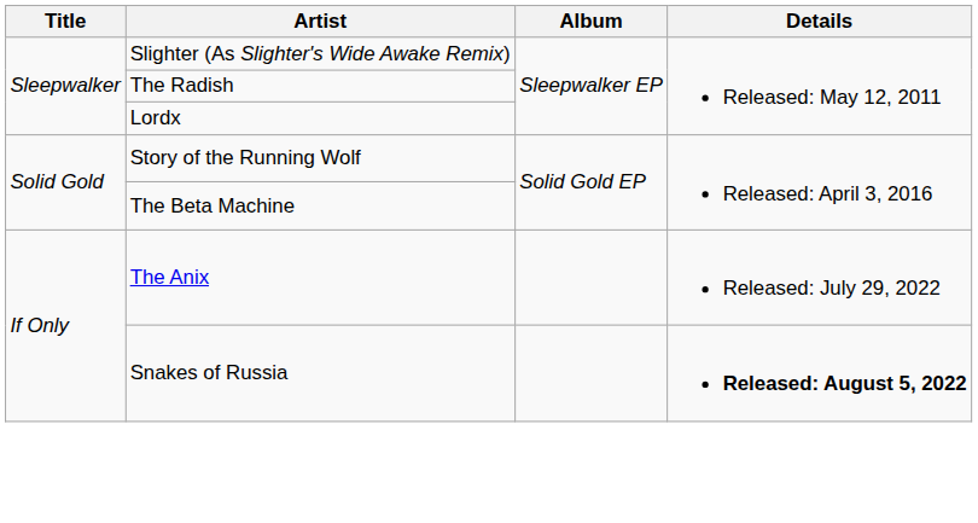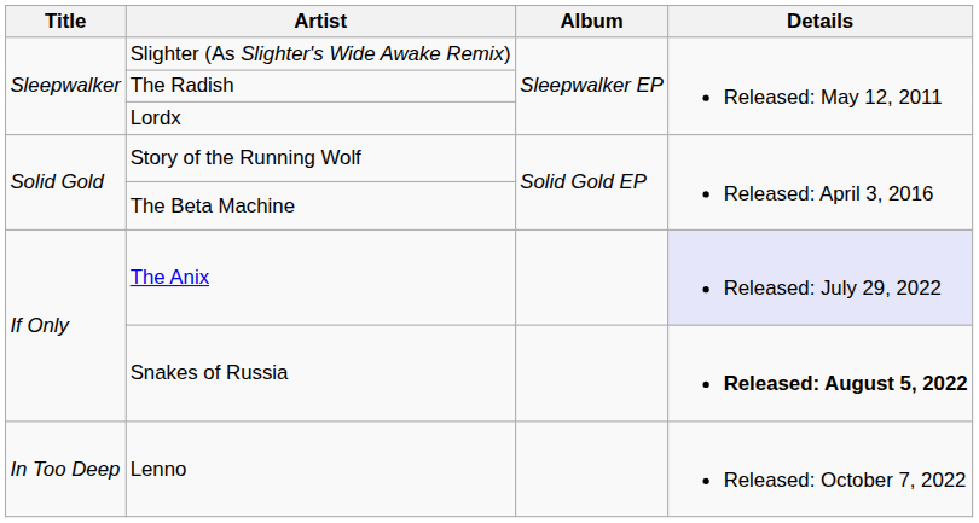 <table class="wikitable">
 <tr>
 <th>Title</th>
 <th>Artist</th>
 <th>Album</th>
 <th>Details</th>
 </tr>
 <tr>
 <td rowspan="3"><em>Sleepwalker</em></td>
 <td>Slighter (As <em>Slighter's Wide Awake Remix</em>)</td>
 <td rowspan="3"><em>Sleepwalker EP</em></td>
 <td rowspan="3"><br><ul><li>Released: May 12, 2011</li></ul></td>
 </tr>
 <tr>
 <td>The Radish</td>
 </tr>
 <tr>
 <td>Lordx</td>
 </tr>
 <tr>
 <td rowspan="2"><em>Solid Gold</em></td>
 <td>Story of the Running Wolf</td>
 <td rowspan="2"><em>Solid Gold EP</em></td>
 <td rowspan="2"><br><ul><li>Released: April 3, 2016</li></ul></td>
 </tr>
 <tr>
 <td>The Beta Machine</td>
 </tr>
 <tr>
 <td rowspan="2"><em>If Only</em></td>
 <td><a href='#'>The Anix</a></td>
 <td></td>
-<td><br><ul><li>Released: July 29, 2022</li></ul></td>
+<td style="background: lavender;"><br><ul><li>Released: July 29, 2022</li></ul></td>
 </tr>
 <tr>
 <td>Snakes of Russia</td>
 <td></td>
 <td><strong><br><ul><li>Released: August 5, 2022</li></ul></strong></td>
 </tr>
+<tr>
+<td><em>In Too Deep</em></td>
+<td>Lenno</td>
+<td></td>
+<td><br><ul><li>Released: October 7, 2022</li></ul></td>
+</tr>
 </table>
